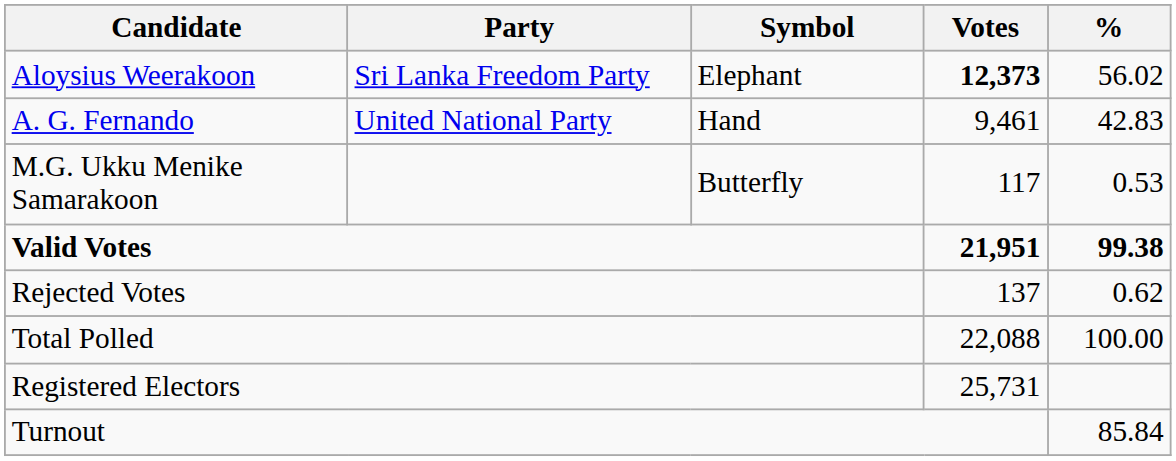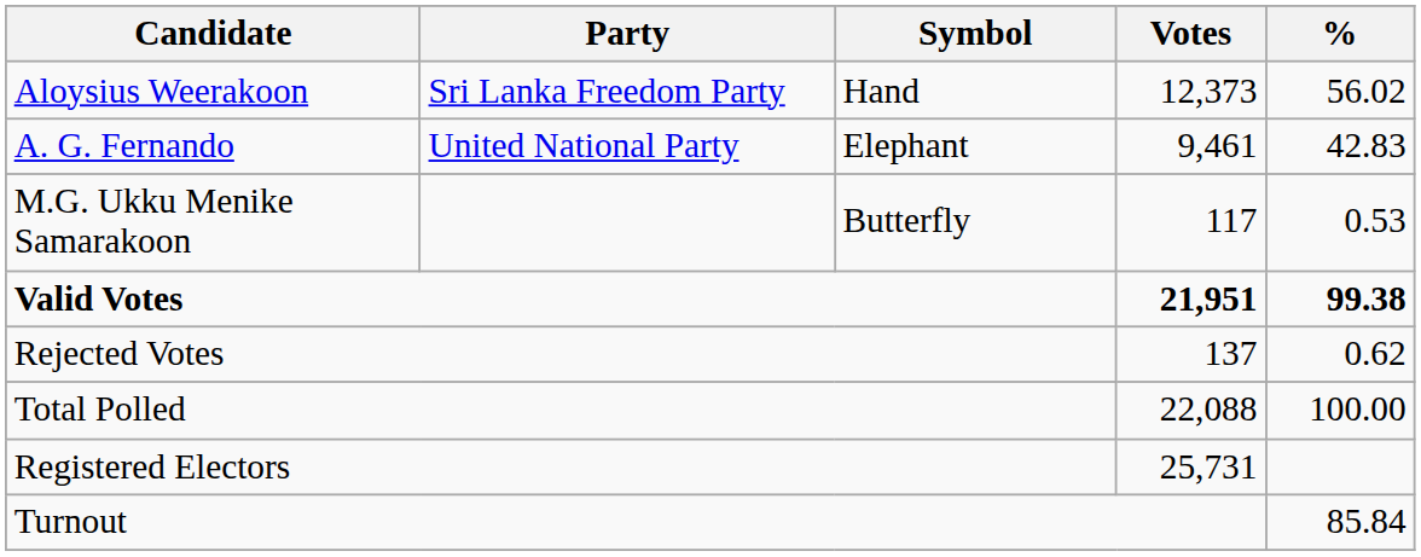 <table class="wikitable" border="1" style="text-align:right;">
 <tr>
 <th align=left width="180">Candidate</th>
 <th align=left width="180">Party</th>
 <th align=left width="120">Symbol</th>
 <th align=left width="60">Votes</th>
 <th align=left width="60">%</th>
 </tr>
 <tr>
 <td align=left><a href='#'>Aloysius Weerakoon</a></td>
 <td align=left><a href='#'>Sri Lanka Freedom Party</a></td>
-<td align=left>Elephant</td>
-<td><strong>12,373</strong></td>
+<td align=left>Hand</td>
+<td>12,373</td>
 <td>56.02</td>
 </tr>
 <tr>
 <td align=left><a href='#'>A. G. Fernando</a></td>
 <td align=left><a href='#'>United National Party</a></td>
-<td align=left>Hand</td>
+<td align=left>Elephant</td>
 <td>9,461</td>
 <td>42.83</td>
 </tr>
 <tr>
 <td align=left>M.G. Ukku Menike Samarakoon</td>
 <td align=left></td>
 <td align=left>Butterfly</td>
 <td>117</td>
 <td>0.53</td>
 </tr>
 <tr>
 <td align=left colspan=3><strong>Valid Votes</strong></td>
 <td><strong>21,951</strong></td>
 <td><strong>99.38</strong></td>
 </tr>
 <tr>
 <td align=left colspan=3>Rejected Votes</td>
 <td>137</td>
 <td>0.62</td>
 </tr>
 <tr>
 <td align=left colspan=3>Total Polled</td>
 <td>22,088</td>
 <td>100.00</td>
 </tr>
 <tr>
 <td align=left colspan=3>Registered Electors</td>
 <td>25,731</td>
 <td></td>
 </tr>
 <tr>
 <td align=left colspan=4>Turnout</td>
 <td>85.84</td>
 </tr>
 </table>
